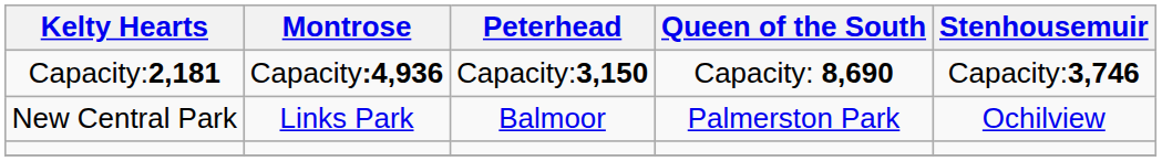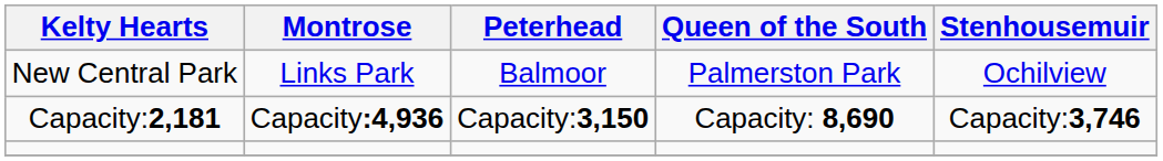 <table class="wikitable" style="text-align:center">
 <tr>
 <th><a href='#'>Kelty Hearts</a></th>
 <th><a href='#'>Montrose</a></th>
 <th><a href='#'>Peterhead</a></th>
 <th><a href='#'>Queen of the South</a></th>
 <th><a href='#'>Stenhousemuir</a></th>
 </tr>
 <tr>
+<td>New Central Park</td>
+<td><a href='#'>Links Park</a></td>
+<td><a href='#'>Balmoor</a></td>
+<td><a href='#'>Palmerston Park</a></td>
+<td><a href='#'>Ochilview</a></td>
+</tr>
+<tr>
 <td>Capacity:<strong>2,181</strong></td>
 <td>Capacity<strong>:4,936</strong></td>
 <td>Capacity:<strong>3,150</strong></td>
 <td>Capacity: <strong>8,690</strong></td>
 <td>Capacity:<strong>3,746</strong></td>
-</tr>
-<tr>
-<td>New Central Park</td>
-<td><a href='#'>Links Park</a></td>
-<td><a href='#'>Balmoor</a></td>
-<td><a href='#'>Palmerston Park</a></td>
-<td><a href='#'>Ochilview</a></td>
 </tr>
 <tr>
 <td></td>
 <td></td>
 <td></td>
 <td></td>
 <td></td>
 </tr>
 <tr>
 </tr>
 </table>
